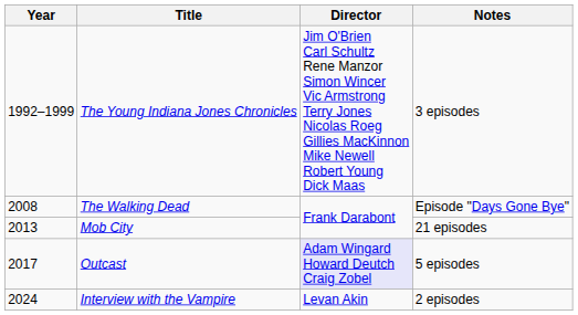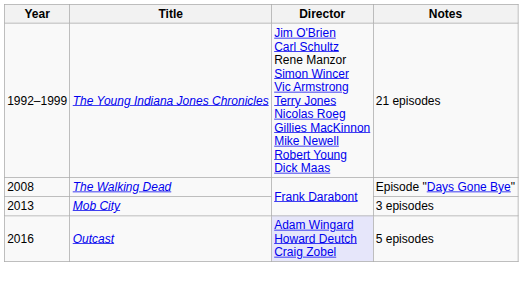 <table class="wikitable">
 <tr>
 <th>Year</th>
 <th>Title</th>
 <th>Director</th>
 <th>Notes</th>
 </tr>
 <tr>
 <td>1992–1999</td>
 <td><em><a href='#'>The Young Indiana Jones Chronicles</a></em></td>
 <td><a href='#'>Jim O'Brien</a><br><a href='#'>Carl Schultz</a><br>Rene Manzor<br><a href='#'>Simon Wincer</a><br><a href='#'>Vic Armstrong</a><br><a href='#'>Terry Jones</a><br><a href='#'>Nicolas Roeg</a><br><a href='#'>Gillies MacKinnon</a><br><a href='#'>Mike Newell</a><br><a href='#'>Robert Young</a><br><a href='#'>Dick Maas</a></td>
-<td>3 episodes</td>
+<td>21 episodes</td>
 </tr>
 <tr>
 <td>2008</td>
 <td><em><a href='#'>The Walking Dead</a></em></td>
 <td rowspan=2><a href='#'>Frank Darabont</a></td>
 <td>Episode "<a href='#'>Days Gone Bye</a>"</td>
 </tr>
 <tr>
 <td>2013</td>
 <td><em><a href='#'>Mob City</a></em></td>
-<td>21 episodes</td>
+<td>3 episodes</td>
 </tr>
 <tr>
-<td>2017</td>
+<td>2016</td>
 <td><em><a href='#'>Outcast</a></em></td>
 <td style="background: lavender;"><a href='#'>Adam Wingard</a><br><a href='#'>Howard Deutch</a><br><a href='#'>Craig Zobel</a></td>
 <td>5 episodes</td>
 </tr>
-<tr>
-<td>2024</td>
-<td><em><a href='#'>Interview with the Vampire</a></em></td>
-<td><a href='#'>Levan Akin</a></td>
-<td>2 episodes</td>
-</tr>
 </table>
